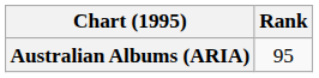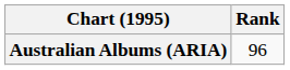 <table class="wikitable plainrowheaders" style="text-align:center">
 <tr>
 <th scope="col">Chart (1995)</th>
 <th scope="col">Rank</th>
 </tr>
 <tr>
 <th scope="row">Australian Albums (ARIA)</th>
-<td>95</td>
+<td>96</td>
 </tr>
 </table>
